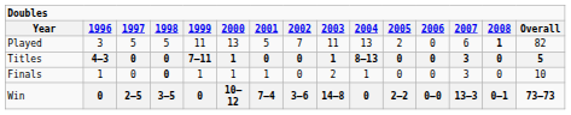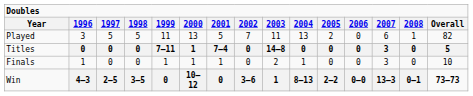 <table class=wikitable style=text-align:center;>
 <tr>
 <td colspan=15 style=text-align:left><strong>Doubles</strong></td>
 </tr>
 <tr>
 <th width=100>Year</th>
 <th width=39><a href='#'>1996</a></th>
 <th width=39><a href='#'>1997</a></th>
 <th width=39><a href='#'>1998</a></th>
 <th width=39><a href='#'>1999</a></th>
 <th width=39><a href='#'>2000</a></th>
 <th width=39><a href='#'>2001</a></th>
 <th width=39><a href='#'>2002</a></th>
 <th width=39><a href='#'>2003</a></th>
 <th width=39><a href='#'>2004</a></th>
 <th width=39><a href='#'>2005</a></th>
 <th width=39><a href='#'>2006</a></th>
 <th width=39><a href='#'>2007</a></th>
 <th width=39><a href='#'>2008</a></th>
 <th width=60>Overall</th>
 </tr>
 <tr>
 <td style=text-align:left>Played</td>
 <td>3</td>
 <td>5</td>
 <td>5</td>
 <td>11</td>
 <td>13</td>
 <td>5</td>
 <td>7</td>
 <td>11</td>
 <td>13</td>
 <td>2</td>
 <td>0</td>
 <td>6</td>
-<td><strong>1</strong></td>
+<td>1</td>
 <td colspan=2>82</td>
 </tr>
 <tr>
 <td style=text-align:left>Titles</td>
-<th>4–3</th>
+<th>0</th>
 <th>0</th>
 <th>0</th>
 <th>7–11</th>
 <th>1</th>
+<th>7–4</th>
 <th>0</th>
+<th>14–8</th>
 <th>0</th>
-<th>1</th>
-<th>8–13</th>
 <th>0</th>
 <th>0</th>
 <th>3</th>
 <th>0</th>
 <th colspan=2><strong>5</strong></th>
 </tr>
 <tr>
 <td style=text-align:left>Finals</td>
 <td>1</td>
 <td>0</td>
-<td><strong>0</strong></td>
+<td>0</td>
 <td>1</td>
 <td>1</td>
 <td>1</td>
 <td>0</td>
 <td>2</td>
 <td>1</td>
 <td>0</td>
 <td>0</td>
 <td>3</td>
 <td>0</td>
 <td colspan=2>10</td>
 </tr>
 <tr>
 <td style=text-align:left>Win</td>
-<th>0</th>
+<th>4–3</th>
 <th>2–5</th>
 <th>3–5</th>
 <th>0</th>
 <th>10–12</th>
-<th>7–4</th>
+<th>0</th>
 <th>3–6</th>
-<th>14–8</th>
-<th>0</th>
+<th>1</th>
+<th>8–13</th>
 <th>2–2</th>
 <th>0–0</th>
 <th>13–3</th>
 <th>0–1</th>
 <td colspan=2><strong>73–73</strong></td>
 </tr>
 </table>
